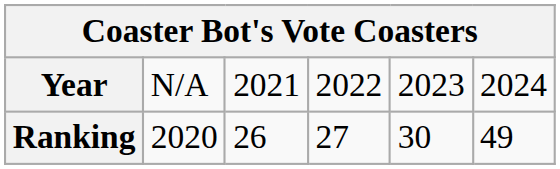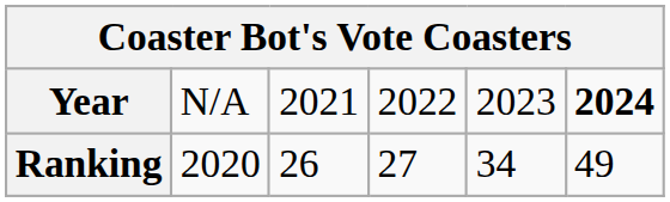 <table class="wikitable">
 <tr>
 <th colspan="6">Coaster Bot's Vote Coasters</th>
 </tr>
 <tr>
 <th>Year</th>
 <td>N/A</td>
 <td>2021</td>
 <td>2022</td>
 <td>2023</td>
-<td>2024</td>
+<td><strong>2024</strong></td>
 </tr>
 <tr>
 <th>Ranking</th>
 <td>2020</td>
 <td>26</td>
 <td>27</td>
-<td>30</td>
+<td>34</td>
 <td>49</td>
 </tr>
 </table>
